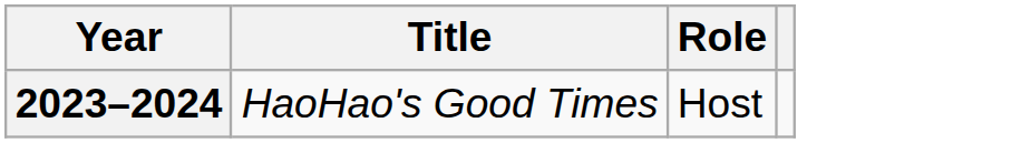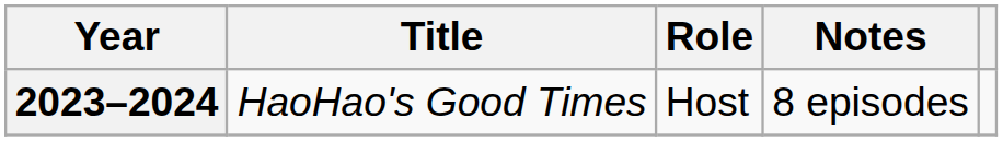 <table class="wikitable plainrowheaders">
 <tr>
 <th scope="col">Year</th>
 <th scope="col">Title</th>
 <th scope="col">Role</th>
+<th scope="col" class="unsortable">Notes</th>
 <th scope="col" class="unsortable"></th>
 </tr>
 <tr>
 <th scope="row">2023–2024</th>
 <td><em>HaoHao's Good Times</em></td>
 <td>Host</td>
+<td>8 episodes</td>
 <td style="text-align:center"></td>
 </tr>
 </table>
